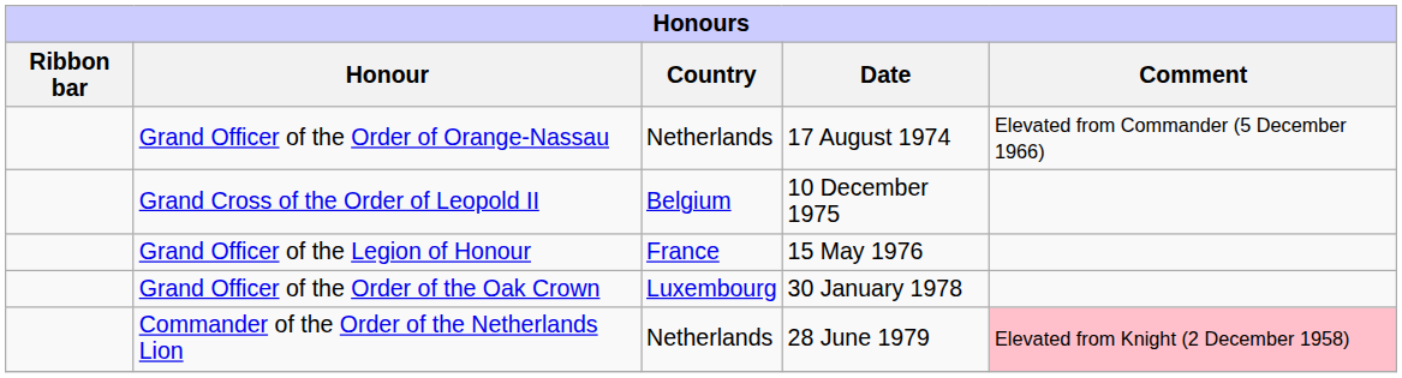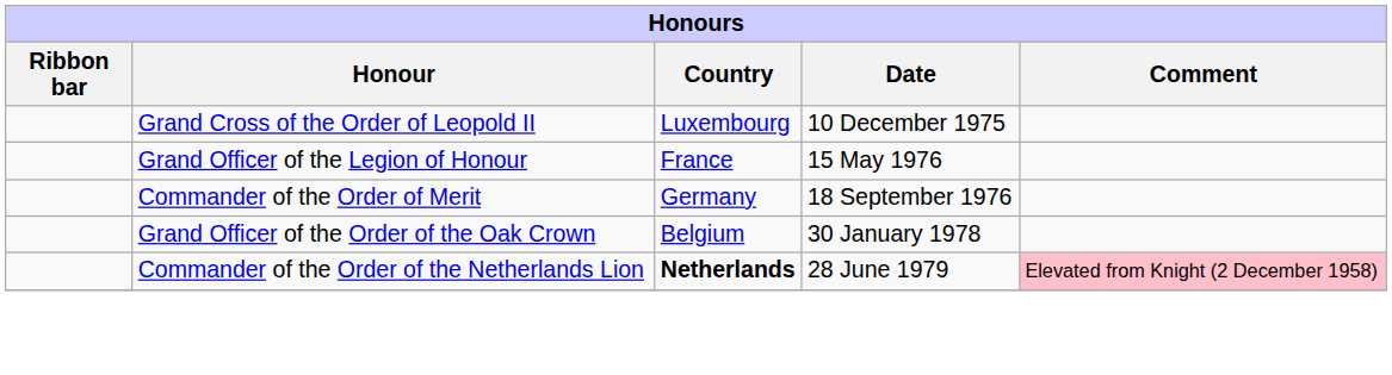 <table class="wikitable" style="width:60%;">
 <tr style="background:#ccf; text-align:center;">
 <td colspan=5><strong>Honours</strong></td>
 </tr>
 <tr>
 <th style="width:80px;">Ribbon bar</th>
 <th>Honour</th>
 <th>Country</th>
 <th>Date</th>
 <th>Comment</th>
 </tr>
 <tr>
 <td></td>
-<td><a href='#'>Grand Officer</a> of the <a href='#'>Order of Orange-Nassau</a></td>
-<td>Netherlands</td>
-<td>17 August 1974</td>
-<td><small>Elevated from Commander (5 December 1966)</small></td>
-</tr>
-<tr>
-<td></td>
 <td><a href='#'>Grand Cross of the Order of Leopold II</a></td>
-<td><a href='#'>Belgium</a></td>
+<td><a href='#'>Luxembourg</a></td>
 <td>10 December 1975</td>
 <td></td>
 </tr>
 <tr>
 <td></td>
 <td><a href='#'>Grand Officer</a> of the <a href='#'>Legion of Honour</a></td>
 <td><a href='#'>France</a></td>
 <td>15 May 1976</td>
 <td></td>
 </tr>
 <tr>
 <td></td>
+<td><a href='#'>Commander</a> of the <a href='#'>Order of Merit</a></td>
+<td><a href='#'>Germany</a></td>
+<td>18 September 1976</td>
+<td></td>
+</tr>
+<tr>
+<td></td>
 <td><a href='#'>Grand Officer</a> of the <a href='#'>Order of the Oak Crown</a></td>
-<td><a href='#'>Luxembourg</a></td>
+<td><a href='#'>Belgium</a></td>
 <td>30 January 1978</td>
 <td></td>
 </tr>
 <tr>
 <td></td>
 <td><a href='#'>Commander</a> of the <a href='#'>Order of the Netherlands Lion</a></td>
-<td>Netherlands</td>
+<td><strong>Netherlands</strong></td>
 <td>28 June 1979</td>
 <td style="background: pink;"><small>Elevated from Knight (2 December 1958)</small></td>
 </tr>
 <tr>
 </tr>
 </table>
